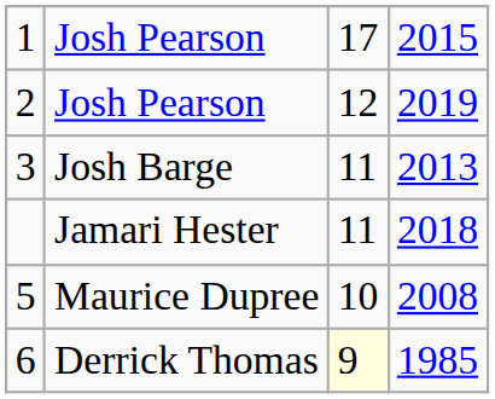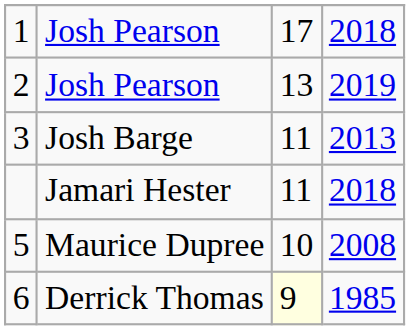 <table class="wikitable">
 <tr>
 </tr>
 <tr>
 <td>1</td>
 <td><a href='#'>Josh Pearson</a></td>
 <td>17</td>
-<td><a href='#'>2015</a></td>
+<td><a href='#'>2018</a></td>
 </tr>
 <tr>
 <td>2</td>
 <td><a href='#'>Josh Pearson</a></td>
-<td>12</td>
+<td>13</td>
 <td><a href='#'>2019</a></td>
 </tr>
 <tr>
 <td>3</td>
 <td>Josh Barge</td>
 <td>11</td>
 <td><a href='#'>2013</a></td>
 </tr>
 <tr>
 <td></td>
 <td>Jamari Hester</td>
 <td>11</td>
 <td><a href='#'>2018</a></td>
 </tr>
 <tr>
 <td>5</td>
 <td>Maurice Dupree</td>
 <td>10</td>
 <td><a href='#'>2008</a></td>
 </tr>
 <tr>
 <td>6</td>
 <td>Derrick Thomas</td>
 <td style="background: lightyellow;">9</td>
 <td><a href='#'>1985</a></td>
 </tr>
 </table>
